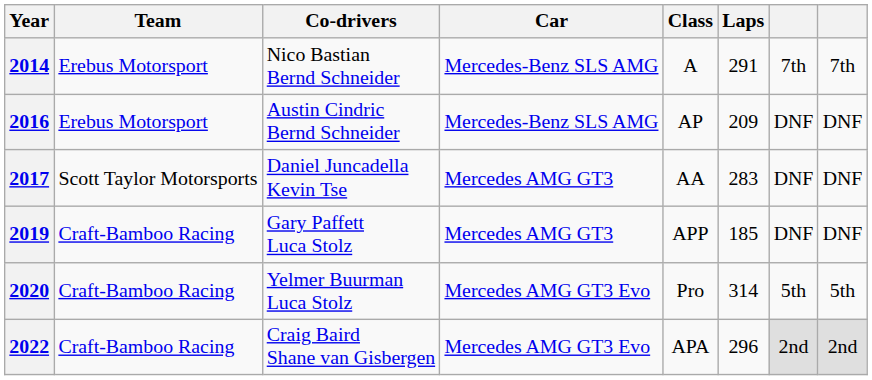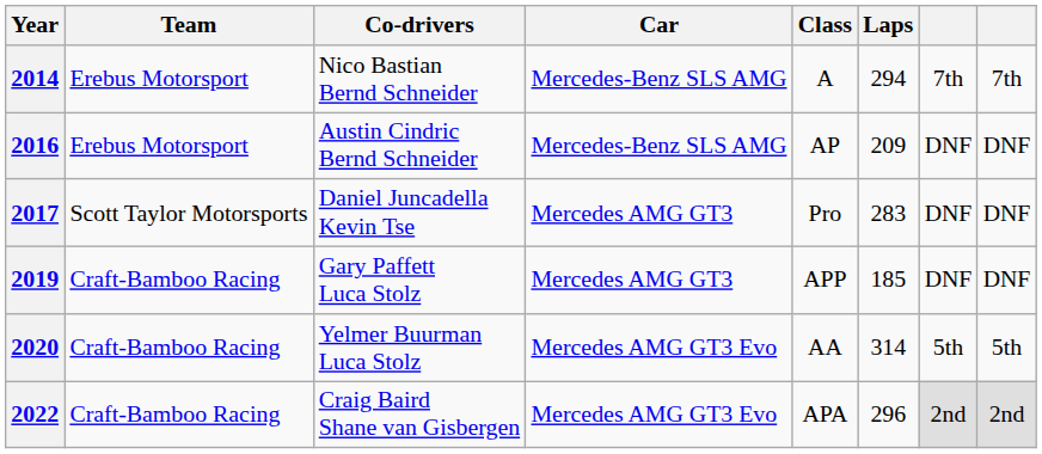 <table class="wikitable" style="font-size:90%">
 <tr>
 <th>Year</th>
 <th>Team</th>
 <th>Co-drivers</th>
 <th>Car</th>
 <th>Class</th>
 <th>Laps</th>
 <th></th>
 <th></th>
 </tr>
 <tr align="center">
 <th><a href='#'>2014</a></th>
 <td align="left" nowrap> <a href='#'>Erebus Motorsport</a></td>
 <td align="left" nowrap> Nico Bastian<br>  <a href='#'>Bernd Schneider</a></td>
 <td align="left" nowrap><a href='#'>Mercedes-Benz SLS AMG</a></td>
 <td>A</td>
-<td>291</td>
+<td>294</td>
 <td>7th</td>
 <td>7th</td>
 </tr>
 <tr align="center">
 <th><a href='#'>2016</a></th>
 <td align="left" nowrap> <a href='#'>Erebus Motorsport</a></td>
 <td align="left" nowrap> <a href='#'>Austin Cindric</a><br>  <a href='#'>Bernd Schneider</a></td>
 <td align="left" nowrap><a href='#'>Mercedes-Benz SLS AMG</a></td>
 <td>AP</td>
 <td>209</td>
 <td>DNF</td>
 <td>DNF</td>
 </tr>
 <tr align="center">
 <th><a href='#'>2017</a></th>
 <td align="left" nowrap> Scott Taylor Motorsports</td>
 <td align="left" nowrap> <a href='#'>Daniel Juncadella</a><br> <a href='#'>Kevin Tse</a></td>
 <td align="left" nowrap><a href='#'>Mercedes AMG GT3</a></td>
-<td>AA</td>
+<td>Pro</td>
 <td>283</td>
 <td>DNF</td>
 <td>DNF</td>
 </tr>
 <tr align="center">
 <th><a href='#'>2019</a></th>
 <td align="left" nowrap> <a href='#'>Craft-Bamboo Racing</a></td>
 <td align="left" nowrap> <a href='#'>Gary Paffett</a><br> <a href='#'>Luca Stolz</a></td>
 <td align="left" nowrap><a href='#'>Mercedes AMG GT3</a></td>
 <td>APP</td>
 <td>185</td>
 <td>DNF</td>
 <td>DNF</td>
 </tr>
 <tr align="center">
 <th><a href='#'>2020</a></th>
 <td align="left" nowrap> <a href='#'>Craft-Bamboo Racing</a></td>
 <td align="left" nowrap> <a href='#'>Yelmer Buurman</a><br> <a href='#'>Luca Stolz</a></td>
 <td align="left" nowrap><a href='#'>Mercedes AMG GT3 Evo</a></td>
-<td>Pro</td>
+<td>AA</td>
 <td>314</td>
 <td>5th</td>
 <td>5th</td>
 </tr>
 <tr align="center">
 <th><a href='#'>2022</a></th>
 <td align="left" nowrap> <a href='#'>Craft-Bamboo Racing</a></td>
 <td align="left" nowrap> <a href='#'>Craig Baird</a><br>  <a href='#'>Shane van Gisbergen</a></td>
 <td align="left" nowrap><a href='#'>Mercedes AMG GT3 Evo</a></td>
 <td>APA</td>
 <td>296</td>
 <td style="background:#DFDFDF;">2nd</td>
 <td style="background:#DFDFDF;">2nd</td>
 </tr>
 </table>
